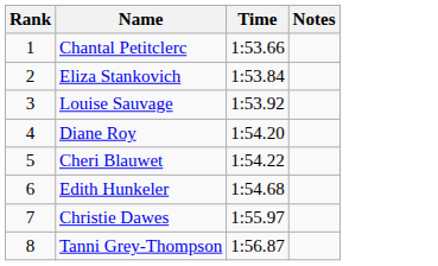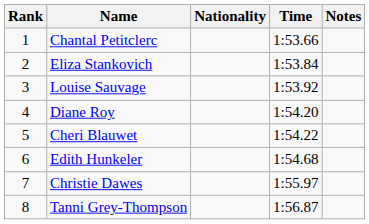 <table class="wikitable sortable" style="text-align:center">
 <tr>
 <th>Rank</th>
 <th>Name</th>
+<th>Nationality</th>
 <th>Time</th>
 <th>Notes</th>
 </tr>
 <tr>
 <td>1</td>
 <td align=left><a href='#'>Chantal Petitclerc</a></td>
+<td align=left></td>
 <td>1:53.66</td>
 <td></td>
 </tr>
 <tr>
 <td>2</td>
 <td align=left><a href='#'>Eliza Stankovich</a></td>
+<td align=left></td>
 <td>1:53.84</td>
 <td></td>
 </tr>
 <tr>
 <td>3</td>
 <td align=left><a href='#'>Louise Sauvage</a></td>
+<td align=left></td>
 <td>1:53.92</td>
 <td></td>
 </tr>
 <tr>
 <td>4</td>
 <td align=left><a href='#'>Diane Roy</a></td>
+<td align=left></td>
 <td>1:54.20</td>
 <td></td>
 </tr>
 <tr>
 <td>5</td>
 <td align=left><a href='#'>Cheri Blauwet</a></td>
+<td align=left></td>
 <td>1:54.22</td>
 <td></td>
 </tr>
 <tr>
 <td>6</td>
 <td align=left><a href='#'>Edith Hunkeler</a></td>
+<td align=left></td>
 <td>1:54.68</td>
 <td></td>
 </tr>
 <tr>
 <td>7</td>
 <td align=left><a href='#'>Christie Dawes</a></td>
+<td align=left></td>
 <td>1:55.97</td>
 <td></td>
 </tr>
 <tr>
 <td>8</td>
 <td align=left><a href='#'>Tanni Grey-Thompson</a></td>
+<td align=left></td>
 <td>1:56.87</td>
 <td></td>
 </tr>
 </table>
